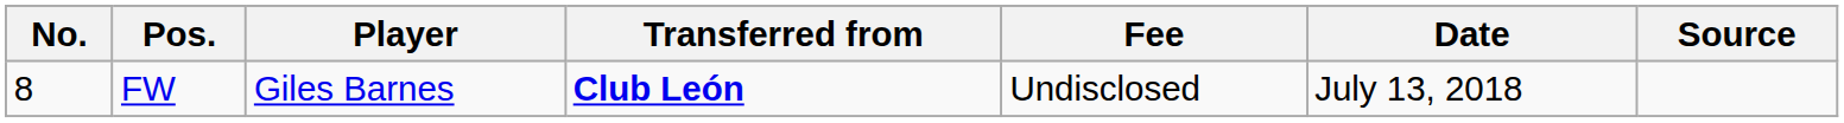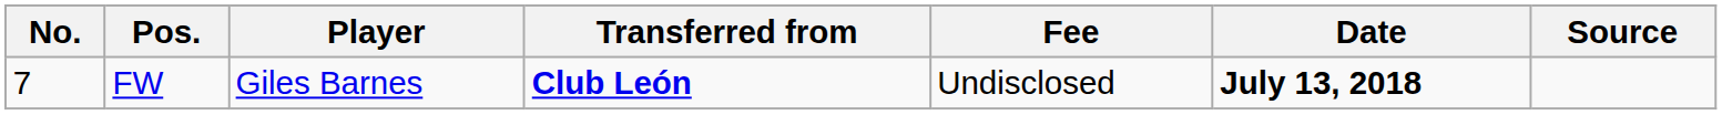 <table class="wikitable sortable" style="width:90%; text-align:center; font-size:95%; text-align:left;">
 <tr>
 <th>No.</th>
 <th>Pos.</th>
 <th>Player</th>
 <th>Transferred from</th>
 <th>Fee</th>
 <th>Date</th>
 <th>Source</th>
 </tr>
 <tr>
-<td>8</td>
+<td>7</td>
 <td><a href='#'>FW</a></td>
 <td> <a href='#'>Giles Barnes</a></td>
 <td><strong> <a href='#'>Club León</a></strong></td>
 <td>Undisclosed</td>
-<td>July 13, 2018</td>
+<td><strong>July 13, 2018</strong></td>
 <td></td>
 </tr>
 </table>
